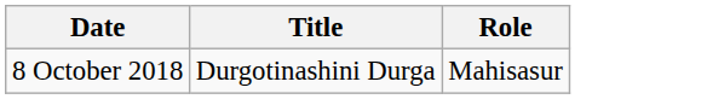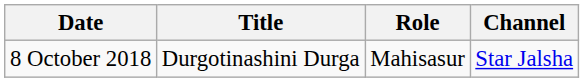 <table class="wikitable">
 <tr>
 <th>Date</th>
 <th>Title</th>
 <th>Role</th>
+<th>Channel</th>
 </tr>
 <tr>
 <td>8 October 2018</td>
 <td>Durgotinashini Durga</td>
 <td>Mahisasur</td>
+<td><a href='#'>Star Jalsha</a></td>
 </tr>
 </table>
